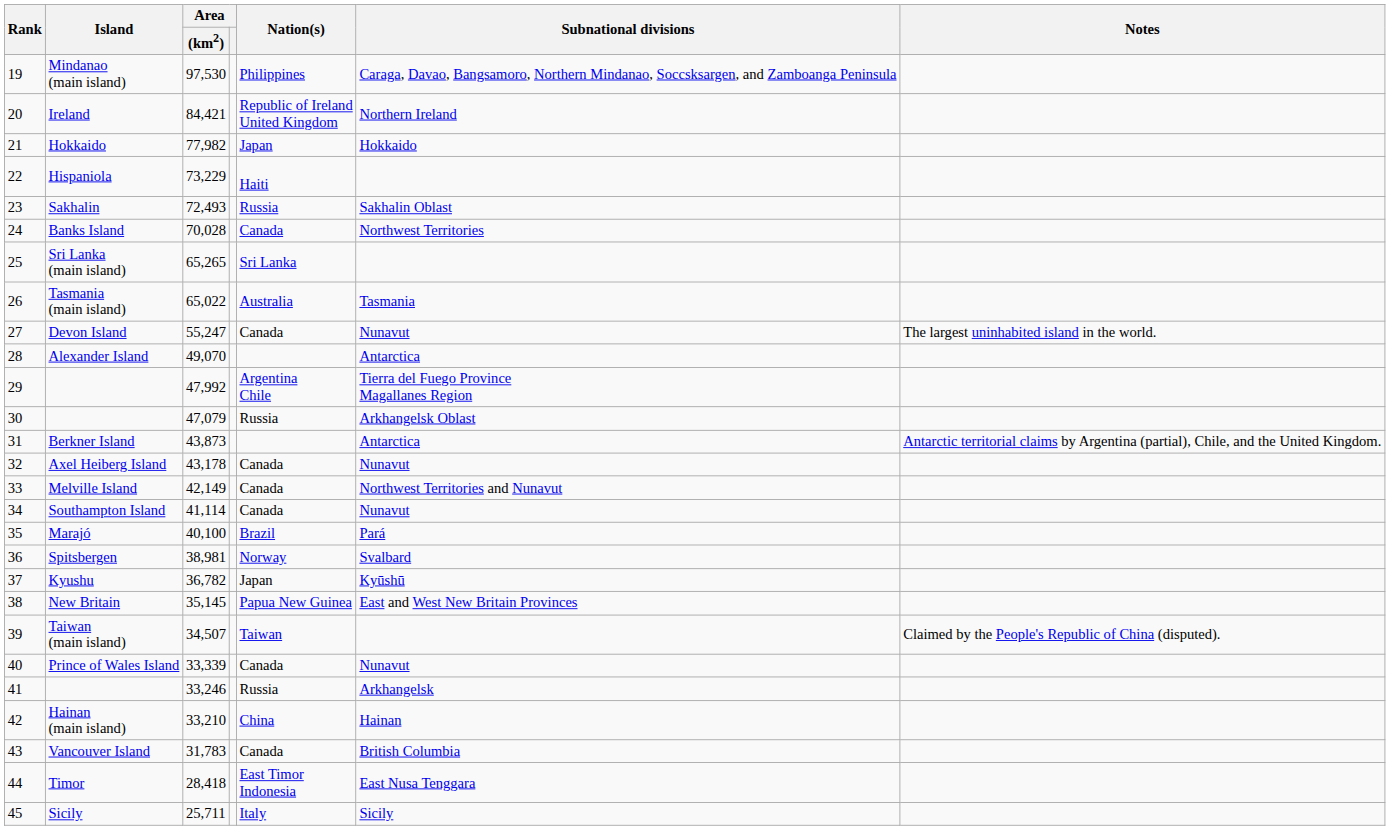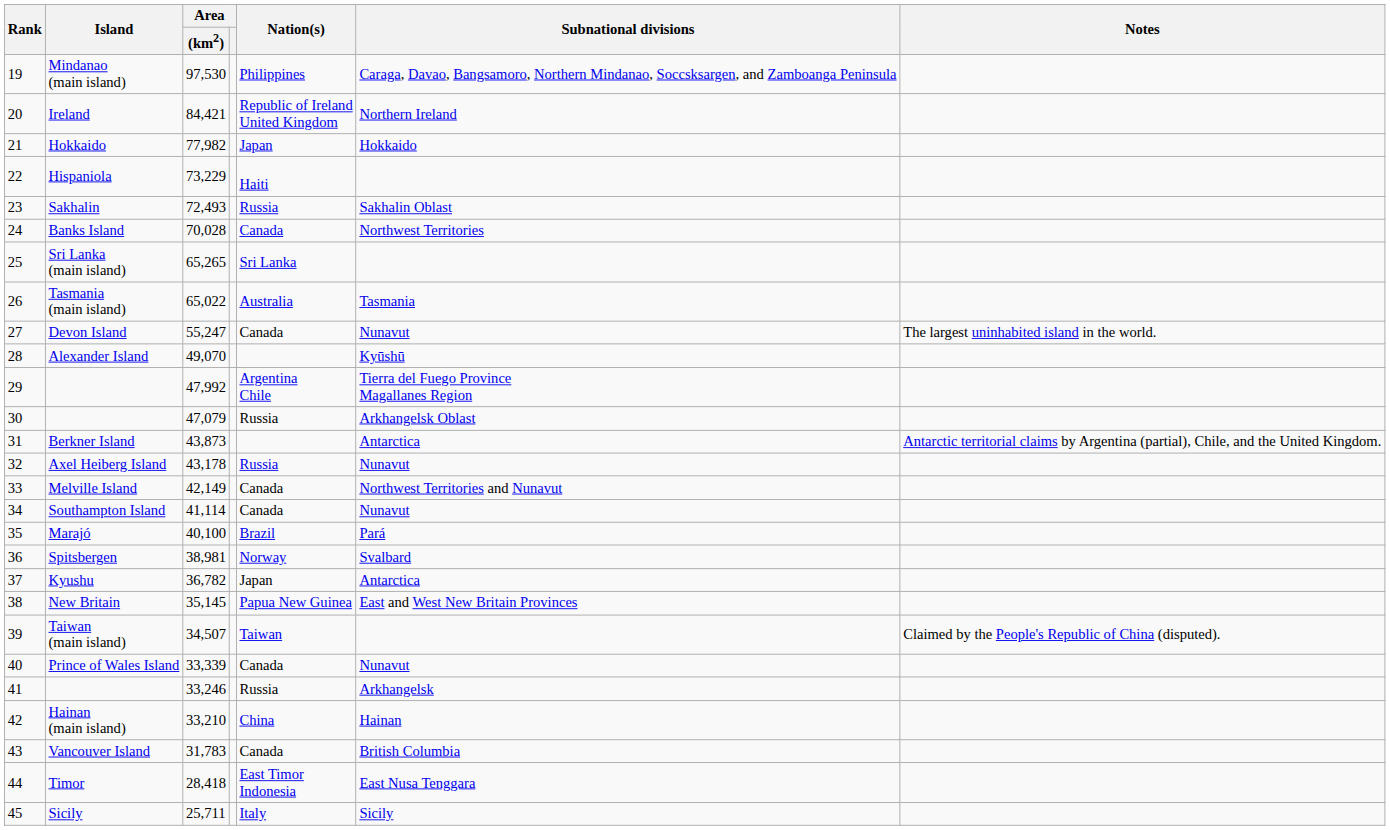 <table class="sortable wikitable">
 <tr>
 <th rowspan=2>Rank</th>
 <th rowspan=2>Island</th>
 <th colspan=2>Area</th>
 <th rowspan=2>Nation(s)</th>
 <th rowspan=2>Subnational divisions</th>
 <th rowspan=2>Notes</th>
 </tr>
 <tr>
 <th class="unsortable">(km<sup>2</sup>)</th>
 <th class="unsortable"></th>
 </tr>
 <tr>
 <td>19</td>
 <td><a href='#'>Mindanao</a><br>(main island)</td>
 <td>97,530</td>
 <td></td>
 <td><a href='#'>Philippines</a></td>
 <td><a href='#'>Caraga</a>, <a href='#'>Davao</a>, <a href='#'>Bangsamoro</a>, <a href='#'>Northern Mindanao</a>, <a href='#'>Soccsksargen</a>, and <a href='#'>Zamboanga Peninsula</a></td>
 <td></td>
 </tr>
 <tr>
 <td>20</td>
 <td><a href='#'>Ireland</a></td>
 <td>84,421</td>
 <td></td>
 <td><a href='#'>Republic of Ireland</a><br><a href='#'>United Kingdom</a></td>
 <td><a href='#'>Northern Ireland</a></td>
 <td></td>
 </tr>
 <tr>
 <td>21</td>
 <td><a href='#'>Hokkaido</a></td>
 <td>77,982</td>
 <td></td>
 <td><a href='#'>Japan</a></td>
 <td><a href='#'>Hokkaido</a></td>
 <td></td>
 </tr>
 <tr>
 <td>22</td>
 <td><a href='#'>Hispaniola</a></td>
 <td>73,229</td>
 <td></td>
 <td><br><a href='#'>Haiti</a></td>
 <td></td>
 <td></td>
 </tr>
 <tr>
 <td>23</td>
 <td><a href='#'>Sakhalin</a></td>
 <td>72,493</td>
 <td></td>
 <td><a href='#'>Russia</a></td>
 <td><a href='#'>Sakhalin Oblast</a></td>
 <td></td>
 </tr>
 <tr>
 <td>24</td>
 <td><a href='#'>Banks Island</a></td>
 <td>70,028</td>
 <td></td>
 <td><a href='#'>Canada</a></td>
 <td><a href='#'>Northwest Territories</a></td>
 <td></td>
 </tr>
 <tr>
 <td>25</td>
 <td><a href='#'>Sri Lanka</a><br>(main island)</td>
 <td>65,265</td>
 <td></td>
 <td><a href='#'>Sri Lanka</a></td>
 <td></td>
 <td></td>
 </tr>
 <tr>
 <td>26</td>
 <td><a href='#'>Tasmania</a><br>(main island)</td>
 <td>65,022</td>
 <td></td>
 <td><a href='#'>Australia</a></td>
 <td><a href='#'>Tasmania</a></td>
 <td></td>
 </tr>
 <tr>
 <td>27</td>
 <td><a href='#'>Devon Island</a></td>
 <td>55,247</td>
 <td></td>
 <td>Canada</td>
 <td><a href='#'>Nunavut</a></td>
 <td>The largest <a href='#'>uninhabited island</a> in the world.</td>
 </tr>
 <tr>
 <td>28</td>
 <td><a href='#'>Alexander Island</a></td>
 <td>49,070</td>
 <td></td>
 <td></td>
-<td><a href='#'>Antarctica</a></td>
+<td><a href='#'>Kyūshū</a></td>
 <td></td>
 </tr>
 <tr>
 <td>29</td>
 <td></td>
 <td>47,992</td>
 <td></td>
 <td><a href='#'>Argentina</a><br><a href='#'>Chile</a></td>
 <td><a href='#'>Tierra del Fuego Province</a><br><a href='#'>Magallanes Region</a></td>
 <td></td>
 </tr>
 <tr>
 <td>30</td>
 <td></td>
 <td>47,079</td>
 <td></td>
 <td>Russia</td>
 <td><a href='#'>Arkhangelsk Oblast</a></td>
 <td></td>
 </tr>
 <tr>
 <td>31</td>
 <td><a href='#'>Berkner Island</a></td>
 <td>43,873</td>
 <td></td>
 <td></td>
 <td><a href='#'>Antarctica</a></td>
 <td><a href='#'>Antarctic territorial claims</a> by Argentina (partial), Chile, and the United Kingdom.</td>
 </tr>
 <tr>
 <td>32</td>
 <td><a href='#'>Axel Heiberg Island</a></td>
 <td>43,178</td>
 <td></td>
-<td>Canada</td>
+<td><a href='#'>Russia</a></td>
 <td><a href='#'>Nunavut</a></td>
 <td></td>
 </tr>
 <tr>
 <td>33</td>
 <td><a href='#'>Melville Island</a></td>
 <td>42,149</td>
 <td></td>
 <td>Canada</td>
 <td><a href='#'>Northwest Territories</a> and <a href='#'>Nunavut</a></td>
 <td></td>
 </tr>
 <tr>
 <td>34</td>
 <td><a href='#'>Southampton Island</a></td>
 <td>41,114</td>
 <td></td>
 <td>Canada</td>
 <td><a href='#'>Nunavut</a></td>
 <td></td>
 </tr>
 <tr>
 <td>35</td>
 <td><a href='#'>Marajó</a></td>
 <td>40,100</td>
 <td></td>
 <td><a href='#'>Brazil</a></td>
 <td><a href='#'>Pará</a></td>
 <td></td>
 </tr>
 <tr>
 <td>36</td>
 <td><a href='#'>Spitsbergen</a></td>
 <td>38,981</td>
 <td></td>
 <td><a href='#'>Norway</a></td>
 <td><a href='#'>Svalbard</a></td>
 <td></td>
 </tr>
 <tr>
 <td>37</td>
 <td><a href='#'>Kyushu</a></td>
 <td>36,782</td>
 <td></td>
 <td>Japan</td>
-<td><a href='#'>Kyūshū</a></td>
+<td><a href='#'>Antarctica</a></td>
 <td></td>
 </tr>
 <tr>
 <td>38</td>
 <td><a href='#'>New Britain</a></td>
 <td>35,145</td>
 <td></td>
 <td><a href='#'>Papua New Guinea</a></td>
 <td><a href='#'>East</a> and <a href='#'>West New Britain Provinces</a></td>
 <td></td>
 </tr>
 <tr>
 <td>39</td>
 <td><a href='#'>Taiwan</a><br>(main island)</td>
 <td>34,507</td>
 <td></td>
 <td><a href='#'>Taiwan</a></td>
 <td></td>
 <td>Claimed by the <a href='#'>People's Republic of China</a> (disputed).</td>
 </tr>
 <tr>
 <td>40</td>
 <td><a href='#'>Prince of Wales Island</a></td>
 <td>33,339</td>
 <td></td>
 <td>Canada</td>
 <td><a href='#'>Nunavut</a></td>
 <td></td>
 </tr>
 <tr>
 <td>41</td>
 <td></td>
 <td>33,246</td>
 <td></td>
 <td>Russia</td>
 <td><a href='#'>Arkhangelsk</a></td>
 <td></td>
 </tr>
 <tr>
 <td>42</td>
 <td><a href='#'>Hainan</a><br>(main island)</td>
 <td>33,210</td>
 <td></td>
 <td><a href='#'>China</a></td>
 <td><a href='#'>Hainan</a></td>
 <td></td>
 </tr>
 <tr>
 <td>43</td>
 <td><a href='#'>Vancouver Island</a></td>
 <td>31,783</td>
 <td></td>
 <td>Canada</td>
 <td><a href='#'>British Columbia</a></td>
 <td></td>
 </tr>
 <tr>
 <td>44</td>
 <td><a href='#'>Timor</a></td>
 <td>28,418</td>
 <td></td>
 <td><a href='#'>East Timor</a><br><a href='#'>Indonesia</a></td>
 <td><a href='#'>East Nusa Tenggara</a></td>
 <td></td>
 </tr>
 <tr>
 <td>45</td>
 <td><a href='#'>Sicily</a></td>
 <td>25,711</td>
 <td></td>
 <td><a href='#'>Italy</a></td>
 <td><a href='#'>Sicily</a></td>
 <td></td>
 </tr>
 </table>
